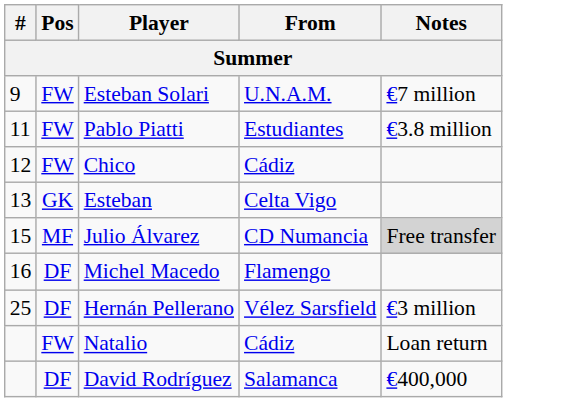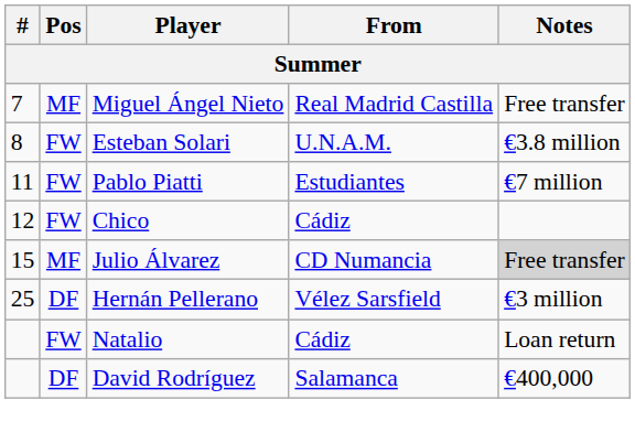 <table class="wikitable" style="font-size:95%; text-align:left;">
 <tr>
 <th>#</th>
 <th>Pos</th>
 <th>Player</th>
 <th>From</th>
 <th>Notes</th>
 </tr>
 <tr>
 <th colspan="5">Summer</th>
 </tr>
 <tr>
-<td>9</td>
+<td>7</td>
+<td align="center"><a href='#'>MF</a></td>
+<td> <a href='#'>Miguel Ángel Nieto</a></td>
+<td> <a href='#'>Real Madrid Castilla</a></td>
+<td>Free transfer</td>
+</tr>
+<tr>
+<td>8</td>
 <td align="center"><a href='#'>FW</a></td>
 <td> <a href='#'>Esteban Solari</a></td>
 <td> <a href='#'>U.N.A.M.</a></td>
-<td><a href='#'>€</a>7 million</td>
+<td><a href='#'>€</a>3.8 million</td>
 </tr>
 <tr>
 <td>11</td>
 <td align="center"><a href='#'>FW</a></td>
 <td> <a href='#'>Pablo Piatti</a></td>
 <td> <a href='#'>Estudiantes</a></td>
-<td><a href='#'>€</a>3.8 million</td>
+<td><a href='#'>€</a>7 million</td>
 </tr>
 <tr>
 <td>12</td>
 <td align="center"><a href='#'>FW</a></td>
 <td> <a href='#'>Chico</a></td>
 <td> <a href='#'>Cádiz</a></td>
 <td></td>
 </tr>
 <tr>
-<td>13</td>
-<td align="center"><a href='#'>GK</a></td>
-<td> <a href='#'>Esteban</a></td>
-<td> <a href='#'>Celta Vigo</a></td>
-<td></td>
-</tr>
-<tr>
 <td>15</td>
 <td align="center"><a href='#'>MF</a></td>
 <td> <a href='#'>Julio Álvarez</a></td>
 <td> <a href='#'>CD Numancia</a></td>
 <td style="background: lightgrey;">Free transfer</td>
-</tr>
-<tr>
-<td>16</td>
-<td align="center"><a href='#'>DF</a></td>
-<td> <a href='#'>Michel Macedo</a></td>
-<td> <a href='#'>Flamengo</a></td>
-<td></td>
 </tr>
 <tr>
 <td>25</td>
 <td align="center"><a href='#'>DF</a></td>
 <td> <a href='#'>Hernán Pellerano</a></td>
 <td> <a href='#'>Vélez Sarsfield</a></td>
 <td><a href='#'>€</a>3 million</td>
 </tr>
 <tr>
 <td></td>
 <td align="center"><a href='#'>FW</a></td>
 <td> <a href='#'>Natalio</a></td>
 <td> <a href='#'>Cádiz</a></td>
 <td>Loan return</td>
 </tr>
 <tr>
 <td></td>
 <td align="center"><a href='#'>DF</a></td>
 <td> <a href='#'>David Rodríguez</a></td>
 <td> <a href='#'>Salamanca</a></td>
 <td><a href='#'>€</a>400,000</td>
 </tr>
 </table>
